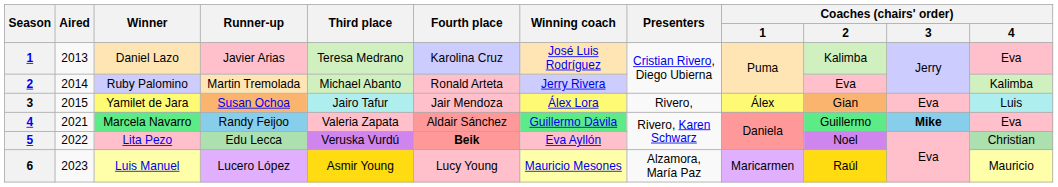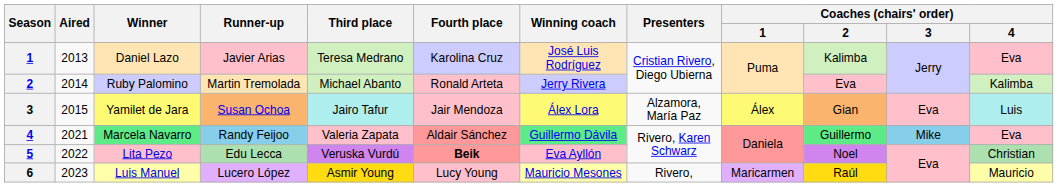 <table class="wikitable" style="text-align:center; font-size:90%; line-height:16px; width:100%">
 <tr>
 <th rowspan="2" scope="col" width="02%">Season</th>
 <th rowspan="2" scope="col" width="02%">Aired</th>
 <th rowspan="2" scope="col" width="09%">Winner</th>
 <th rowspan="2" scope="col" width="09%">Runner-up</th>
 <th rowspan="2" scope="col" width="09%">Third place</th>
 <th rowspan="2" scope="col" width="09%">Fourth place</th>
 <th rowspan="2" scope="col" width="09%">Winning coach</th>
 <th rowspan="2" scope="col" width="08%">Presenters</th>
 <th colspan="4" scope="col" width="24%">Coaches (chairs' order)</th>
 </tr>
 <tr>
 <th width="07%">1</th>
 <th width="07%">2</th>
 <th width="07%">3</th>
 <th width="07%">4</th>
 </tr>
 <tr>
 <th><a href='#'>1</a></th>
 <td>2013</td>
 <td style="background:#ffe5b4">Daniel Lazo</td>
 <td style="background: pink">Javier Arias</td>
 <td style="background:#d0f0c0">Teresa Medrano</td>
 <td style="background:#ccccff">Karolina Cruz</td>
 <td style="background:#ffe5b4"><a href='#'>José Luis Rodríguez</a></td>
 <td rowspan="2"><a href='#'>Cristian Rivero</a>,<br>Diego Ubierna</td>
 <td style="background:#ffe5b4" rowspan="2">Puma</td>
 <td style="background:#d0f0c0">Kalimba</td>
 <td style="background:#ccccff" rowspan="2">Jerry</td>
 <td style="background: pink">Eva</td>
 </tr>
 <tr>
 <th><a href='#'>2</a></th>
 <td>2014</td>
 <td style="background:#ccccff">Ruby Palomino</td>
 <td style="background:#ffe5b4">Martin Tremolada</td>
 <td style="background:#d0f0c0">Michael Abanto</td>
 <td style="background: pink">Ronald Arteta</td>
 <td style="background:#ccccff"><a href='#'>Jerry Rivera</a></td>
 <td style="background: pink">Eva</td>
 <td style="background:#d0f0c0">Kalimba</td>
 </tr>
 <tr>
 <th>3</th>
 <td>2015</td>
 <td style="background:#fffa73">Yamilet de Jara</td>
 <td style="background:#fbb46e"><a href='#'>Susan Ochoa</a></td>
 <td style="background:#afeeee">Jairo Tafur</td>
 <td style="background: pink">Jair Mendoza</td>
 <td style="background:#fffa73"><a href='#'>Álex Lora</a></td>
-<td>Rivero, </td>
+<td>Alzamora,<br>María Paz</td>
 <td style="background:#fffa73">Álex</td>
 <td style="background:#fbb46e">Gian</td>
 <td style="background: pink">Eva</td>
 <td style="background:#afeeee">Luis</td>
 </tr>
 <tr>
 <th><a href='#'>4</a></th>
 <td>2021</td>
 <td style="background:#5deb87">Marcela Navarro</td>
 <td style="background:#87ceeb">Randy Feijoo</td>
 <td style="background: pink">Valeria Zapata</td>
 <td style="background:#ff9999">Aldair Sánchez</td>
 <td style="background:#5deb87"><a href='#'>Guillermo Dávila</a></td>
 <td rowspan="2">Rivero, <a href='#'>Karen Schwarz</a></td>
 <td style="background:#ff9999" rowspan="2">Daniela</td>
 <td style="background:#5deb87">Guillermo</td>
-<td style="background:#87ceeb"><strong>Mike</strong></td>
+<td style="background:#87ceeb">Mike</td>
 <td style="background: pink">Eva</td>
 </tr>
 <tr>
 <th><a href='#'>5</a></th>
 <td>2022</td>
 <td style="background: pink"><a href='#'>Lita Pezo</a></td>
 <td style="background:#ace1af">Edu Lecca</td>
 <td style="background:#d084ee">Veruska Vurdú</td>
 <td style="background:#ff9999"><strong>Beik</strong></td>
 <td style="background: pink"><a href='#'>Eva Ayllón</a></td>
 <td style="background:#d084ee">Noel</td>
 <td style="background: pink" rowspan="2">Eva</td>
 <td style="background:#ace1af">Christian</td>
 </tr>
 <tr>
 <th>6</th>
 <td>2023</td>
 <td style="background:#ffffaa"><a href='#'>Luis Manuel</a></td>
 <td style="background:#E0B0FF">Lucero López</td>
 <td style="background:#ffdb11">Asmir Young</td>
 <td style="background: pink">Lucy Young</td>
 <td style="background:#ffffaa"><a href='#'>Mauricio Mesones</a></td>
-<td>Alzamora,<br>María Paz</td>
+<td>Rivero, </td>
 <td style="background:#E0B0FF">Maricarmen</td>
 <td style="background:#ffdb11">Raúl</td>
 <td style="background:#ffffaa">Mauricio</td>
 </tr>
 </table>
